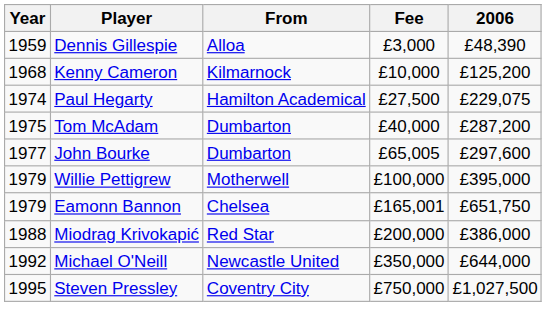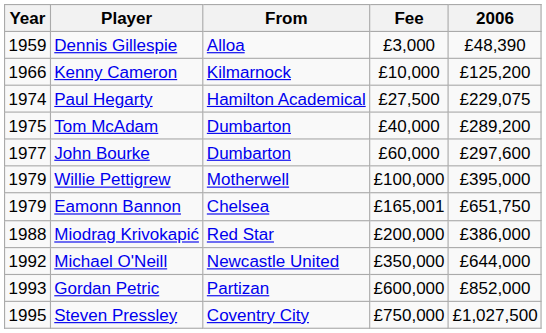 <table class="wikitable sortable" style="text-align: center; font-size:95%">
 <tr>
 <th>Year</th>
 <th>Player</th>
 <th>From</th>
 <th>Fee</th>
 <th>2006</th>
 </tr>
 <tr>
 <td>1959</td>
 <td align=left> <a href='#'>Dennis Gillespie</a></td>
 <td align=left> <a href='#'>Alloa</a></td>
 <td>£3,000</td>
 <td>£48,390</td>
 </tr>
 <tr>
-<td>1968</td>
+<td>1966</td>
 <td align=left> <a href='#'>Kenny Cameron</a></td>
 <td align=left> <a href='#'>Kilmarnock</a></td>
 <td>£10,000</td>
 <td>£125,200</td>
 </tr>
 <tr>
 <td>1974</td>
 <td align=left> <a href='#'>Paul Hegarty</a></td>
 <td align=left> <a href='#'>Hamilton Academical</a></td>
 <td>£27,500</td>
 <td>£229,075</td>
 </tr>
 <tr>
 <td>1975</td>
 <td align=left> <a href='#'>Tom McAdam</a></td>
 <td align=left> <a href='#'>Dumbarton</a></td>
 <td>£40,000</td>
-<td>£287,200</td>
+<td>£289,200</td>
 </tr>
 <tr>
 <td>1977</td>
 <td align=left> <a href='#'>John Bourke</a></td>
 <td align=left> <a href='#'>Dumbarton</a></td>
-<td>£65,005</td>
+<td>£60,000</td>
 <td>£297,600</td>
 </tr>
 <tr>
 <td>1979</td>
 <td align=left> <a href='#'>Willie Pettigrew</a></td>
 <td align=left> <a href='#'>Motherwell</a></td>
 <td>£100,000</td>
 <td>£395,000</td>
 </tr>
 <tr>
 <td>1979</td>
 <td align=left> <a href='#'>Eamonn Bannon</a></td>
 <td align=left> <a href='#'>Chelsea</a></td>
 <td>£165,001</td>
 <td>£651,750</td>
 </tr>
 <tr>
 <td>1988</td>
 <td align=left> <a href='#'>Miodrag Krivokapić</a></td>
 <td align=left> <a href='#'>Red Star</a></td>
 <td>£200,000</td>
 <td>£386,000</td>
 </tr>
 <tr>
 <td>1992</td>
 <td align=left> <a href='#'>Michael O'Neill</a></td>
 <td align=left> <a href='#'>Newcastle United</a></td>
 <td>£350,000</td>
 <td>£644,000</td>
 </tr>
 <tr>
+<td>1993</td>
+<td align=left> <a href='#'>Gordan Petric</a></td>
+<td align=left> <a href='#'>Partizan</a></td>
+<td>£600,000</td>
+<td>£852,000</td>
+</tr>
+<tr>
 <td>1995</td>
 <td align=left> <a href='#'>Steven Pressley</a></td>
 <td align=left> <a href='#'>Coventry City</a></td>
 <td>£750,000</td>
 <td>£1,027,500</td>
 </tr>
 </table>
